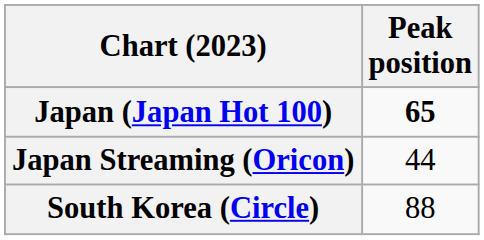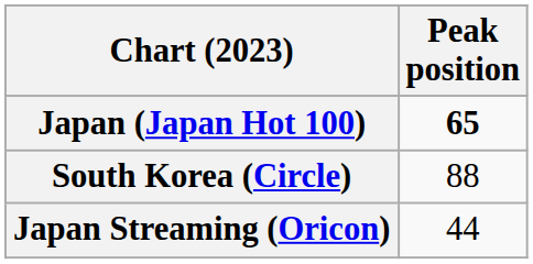 <table class="wikitable plainrowheaders sortable" style="text-align:center">
 <tr>
 <th scope="col">Chart (2023)</th>
 <th scope="col">Peak<br>position</th>
 </tr>
 <tr>
 <th scope="row">Japan (<a href='#'>Japan Hot 100</a>)</th>
 <td><strong>65</strong></td>
 </tr>
 <tr>
+<th scope="row">South Korea (<a href='#'>Circle</a>)</th>
+<td>88</td>
+</tr>
+<tr>
 <th scope="row">Japan Streaming (<a href='#'>Oricon</a>)</th>
 <td>44</td>
 </tr>
-<tr>
-<th scope="row">South Korea (<a href='#'>Circle</a>)</th>
-<td>88</td>
-</tr>
 </table>
